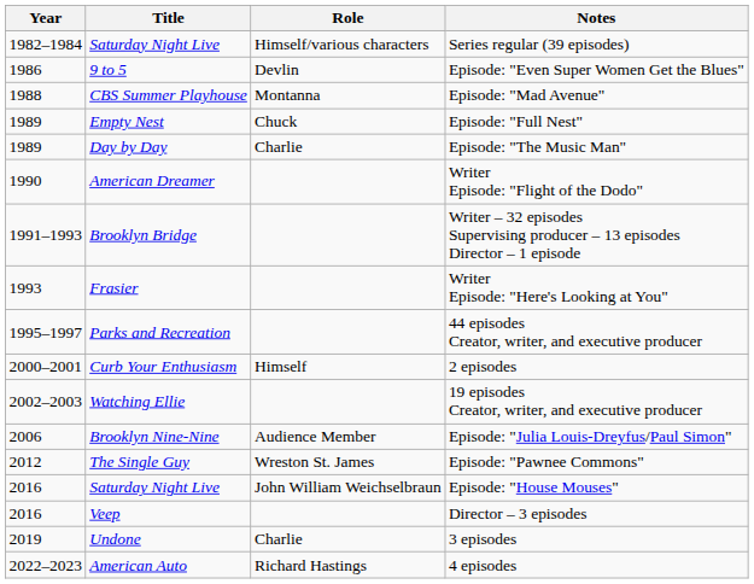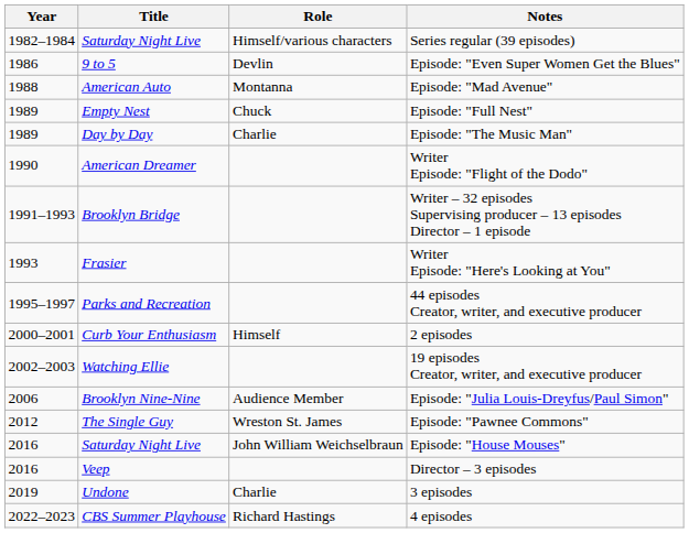 <table class="wikitable sortable">
 <tr>
 <th>Year</th>
 <th>Title</th>
 <th>Role</th>
 <th class="unsortable">Notes</th>
 </tr>
 <tr>
 <td>1982–1984</td>
 <td><em><a href='#'>Saturday Night Live</a></em></td>
 <td>Himself/various characters</td>
 <td>Series regular (39 episodes)</td>
 </tr>
 <tr>
 <td>1986</td>
 <td><em><a href='#'>9 to 5</a></em></td>
 <td>Devlin</td>
 <td>Episode: "Even Super Women Get the Blues"</td>
 </tr>
 <tr>
 <td>1988</td>
-<td><em><a href='#'>CBS Summer Playhouse</a></em></td>
+<td><em><a href='#'>American Auto</a></em></td>
 <td>Montanna</td>
 <td>Episode: "Mad Avenue"</td>
 </tr>
 <tr>
 <td>1989</td>
 <td><em><a href='#'>Empty Nest</a></em></td>
 <td>Chuck</td>
 <td>Episode: "Full Nest"</td>
 </tr>
 <tr>
 <td>1989</td>
 <td><em><a href='#'>Day by Day</a></em></td>
 <td>Charlie</td>
 <td>Episode: "The Music Man"</td>
 </tr>
 <tr>
 <td>1990</td>
 <td><em><a href='#'>American Dreamer</a></em></td>
 <td></td>
 <td>Writer<br>Episode: "Flight of the Dodo"</td>
 </tr>
 <tr>
 <td>1991–1993</td>
 <td><em><a href='#'>Brooklyn Bridge</a></em></td>
 <td></td>
 <td>Writer – 32 episodes<br>Supervising producer – 13 episodes<br>Director – 1 episode</td>
 </tr>
 <tr>
 <td>1993</td>
 <td><em><a href='#'>Frasier</a></em></td>
 <td></td>
 <td>Writer<br>Episode: "Here's Looking at You"</td>
 </tr>
 <tr>
 <td>1995–1997</td>
 <td><em><a href='#'>Parks and Recreation</a></em></td>
 <td></td>
 <td>44 episodes<br>Creator, writer, and executive producer</td>
 </tr>
 <tr>
 <td>2000–2001</td>
 <td><em><a href='#'>Curb Your Enthusiasm</a></em></td>
 <td>Himself</td>
 <td>2 episodes</td>
 </tr>
 <tr>
 <td>2002–2003</td>
 <td><em><a href='#'>Watching Ellie</a></em></td>
 <td></td>
 <td>19 episodes<br>Creator, writer, and executive producer</td>
 </tr>
 <tr>
 <td>2006</td>
 <td><em><a href='#'>Brooklyn Nine-Nine</a></em></td>
 <td>Audience Member</td>
 <td>Episode: "<a href='#'>Julia Louis-Dreyfus</a>/<a href='#'>Paul Simon</a>"</td>
 </tr>
 <tr>
 <td>2012</td>
 <td><em><a href='#'>The Single Guy</a></em></td>
 <td>Wreston St. James</td>
 <td>Episode: "Pawnee Commons"</td>
 </tr>
 <tr>
 <td>2016</td>
 <td><em><a href='#'>Saturday Night Live</a></em></td>
 <td>John William Weichselbraun</td>
 <td>Episode: "<a href='#'>House Mouses</a>"</td>
 </tr>
 <tr>
 <td>2016</td>
 <td><em><a href='#'>Veep</a></em></td>
 <td></td>
 <td>Director – 3 episodes</td>
 </tr>
 <tr>
 <td>2019</td>
 <td><a href='#'><em>Undone</em></a></td>
 <td>Charlie</td>
 <td>3 episodes</td>
 </tr>
 <tr>
 <td>2022–2023</td>
-<td><em><a href='#'>American Auto</a></em></td>
+<td><em><a href='#'>CBS Summer Playhouse</a></em></td>
 <td>Richard Hastings</td>
 <td>4 episodes</td>
 </tr>
 </table>
